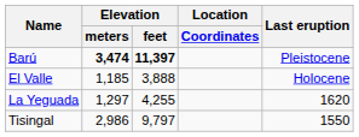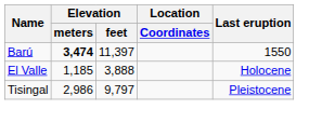 <table class="wikitable">
 <tr>
 <th rowspan="2">Name</th>
 <th colspan ="2">Elevation</th>
 <th>Location</th>
 <th rowspan="2">Last eruption</th>
 </tr>
 <tr>
 <th>meters</th>
 <th>feet</th>
 <th><a href='#'>Coordinates</a></th>
 </tr>
 <tr align="right">
 <td align="left"><a href='#'>Barú</a></td>
 <td><strong>3,474</strong></td>
-<td><strong>11,397</strong></td>
+<td>11,397</td>
 <td></td>
-<td><a href='#'>Pleistocene</a></td>
+<td>1550</td>
 </tr>
 <tr align="right">
 <td align="left"><a href='#'>El Valle</a></td>
 <td>1,185</td>
 <td>3,888</td>
 <td></td>
 <td><a href='#'>Holocene</a></td>
 </tr>
 <tr align="right">
-<td align="left"><a href='#'>La Yeguada</a></td>
-<td>1,297</td>
-<td>4,255</td>
-<td></td>
-<td>1620</td>
-</tr>
-<tr align="right">
 <td align="left">Tisingal</td>
 <td>2,986</td>
 <td>9,797</td>
 <td></td>
-<td>1550</td>
+<td><a href='#'>Pleistocene</a></td>
 </tr>
 </table>
